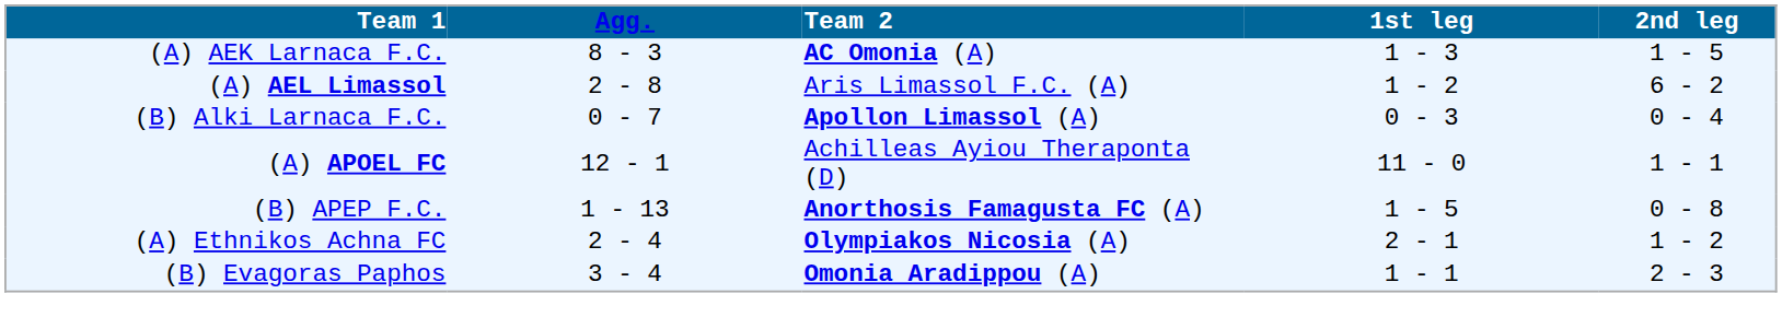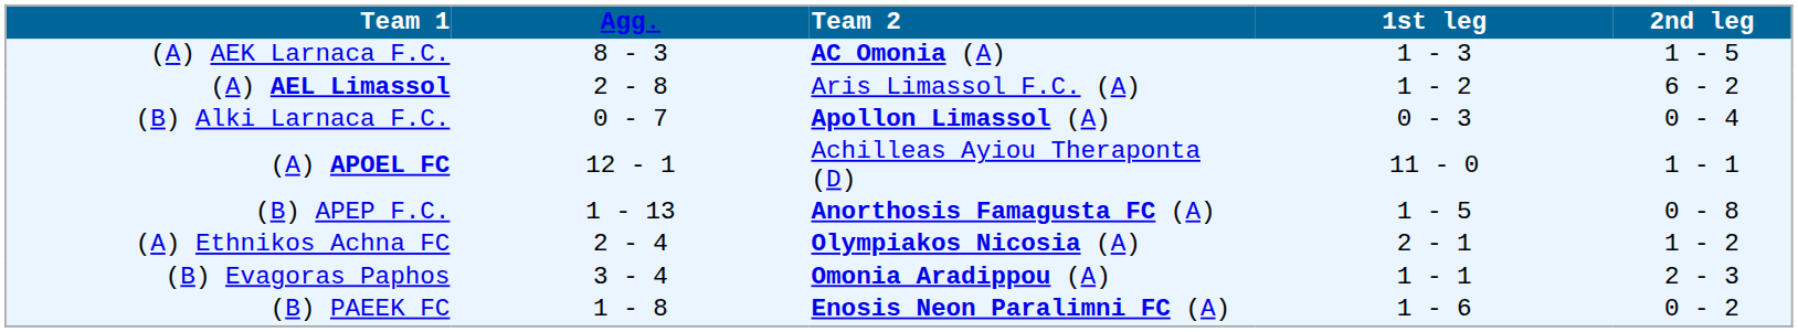 <table cellspacing="0" style="background: #EBF5FF; border: 1px #aaa solid; border-collapse: collapse; font-size: 95%;" width=70%>
 <tr bgcolor=#006699 style="color:white;">
 <th width=25% align="right">Team 1</th>
 <th width=20% align="center"><a href='#'>Agg.</a></th>
 <th width=25% align="left">Team 2</th>
 <th width=20% align="center">1st leg</th>
 <th width=20% align="center">2nd leg</th>
 </tr>
 <tr>
 <td align=right>(<a href='#'>A</a>) <a href='#'>AEK Larnaca F.C.</a></td>
 <td align=center>8 - 3</td>
 <td align=left><strong><a href='#'>AC Omonia</a></strong> (<a href='#'>A</a>)</td>
 <td align=center>1 - 3</td>
 <td align=center>1 - 5</td>
 </tr>
 <tr>
 <td align=right>(<a href='#'>A</a>) <strong><a href='#'>AEL Limassol</a></strong></td>
 <td align=center>2 - 8</td>
 <td align=left><a href='#'>Aris Limassol F.C.</a> (<a href='#'>A</a>)</td>
 <td align=center>1 - 2</td>
 <td align=center>6 - 2</td>
 </tr>
 <tr>
 <td align=right>(<a href='#'>B</a>) <a href='#'>Alki Larnaca F.C.</a></td>
 <td align=center>0 - 7</td>
 <td align=left><strong><a href='#'>Apollon Limassol</a></strong> (<a href='#'>A</a>)</td>
 <td align=center>0 - 3</td>
 <td align=center>0 - 4</td>
 </tr>
 <tr>
 <td align=right>(<a href='#'>A</a>) <strong><a href='#'>APOEL FC</a></strong></td>
 <td align=center>12 - 1</td>
 <td align=left><a href='#'>Achilleas Ayiou Theraponta</a> (<a href='#'>D</a>)</td>
 <td align=center>11 - 0</td>
 <td align=center>1 - 1</td>
 </tr>
 <tr>
 <td align=right>(<a href='#'>B</a>) <a href='#'>APEP F.C.</a></td>
 <td align=center>1 - 13</td>
 <td align=left><strong><a href='#'>Anorthosis Famagusta FC</a></strong> (<a href='#'>A</a>)</td>
 <td align=center>1 - 5</td>
 <td align=center>0 - 8</td>
 </tr>
 <tr>
 <td align=right>(<a href='#'>A</a>) <a href='#'>Ethnikos Achna FC</a></td>
 <td align=center>2 - 4</td>
 <td align=left><strong><a href='#'>Olympiakos Nicosia</a></strong> (<a href='#'>A</a>)</td>
 <td align=center>2 - 1</td>
 <td align=center>1 - 2</td>
 </tr>
 <tr>
 <td align=right>(<a href='#'>B</a>) <a href='#'>Evagoras Paphos</a></td>
 <td align=center>3 - 4</td>
 <td align=left><strong><a href='#'>Omonia Aradippou</a></strong> (<a href='#'>A</a>)</td>
 <td align=center>1 - 1</td>
 <td align=center>2 - 3</td>
 </tr>
 <tr>
+<td align=right>(<a href='#'>B</a>) <a href='#'>PAEEK FC</a></td>
+<td align=center>1 - 8</td>
+<td align=left><strong><a href='#'>Enosis Neon Paralimni FC</a></strong> (<a href='#'>A</a>)</td>
+<td align=center>1 - 6</td>
+<td align=center>0 - 2</td>
+</tr>
+<tr>
 </tr>
 </table>
